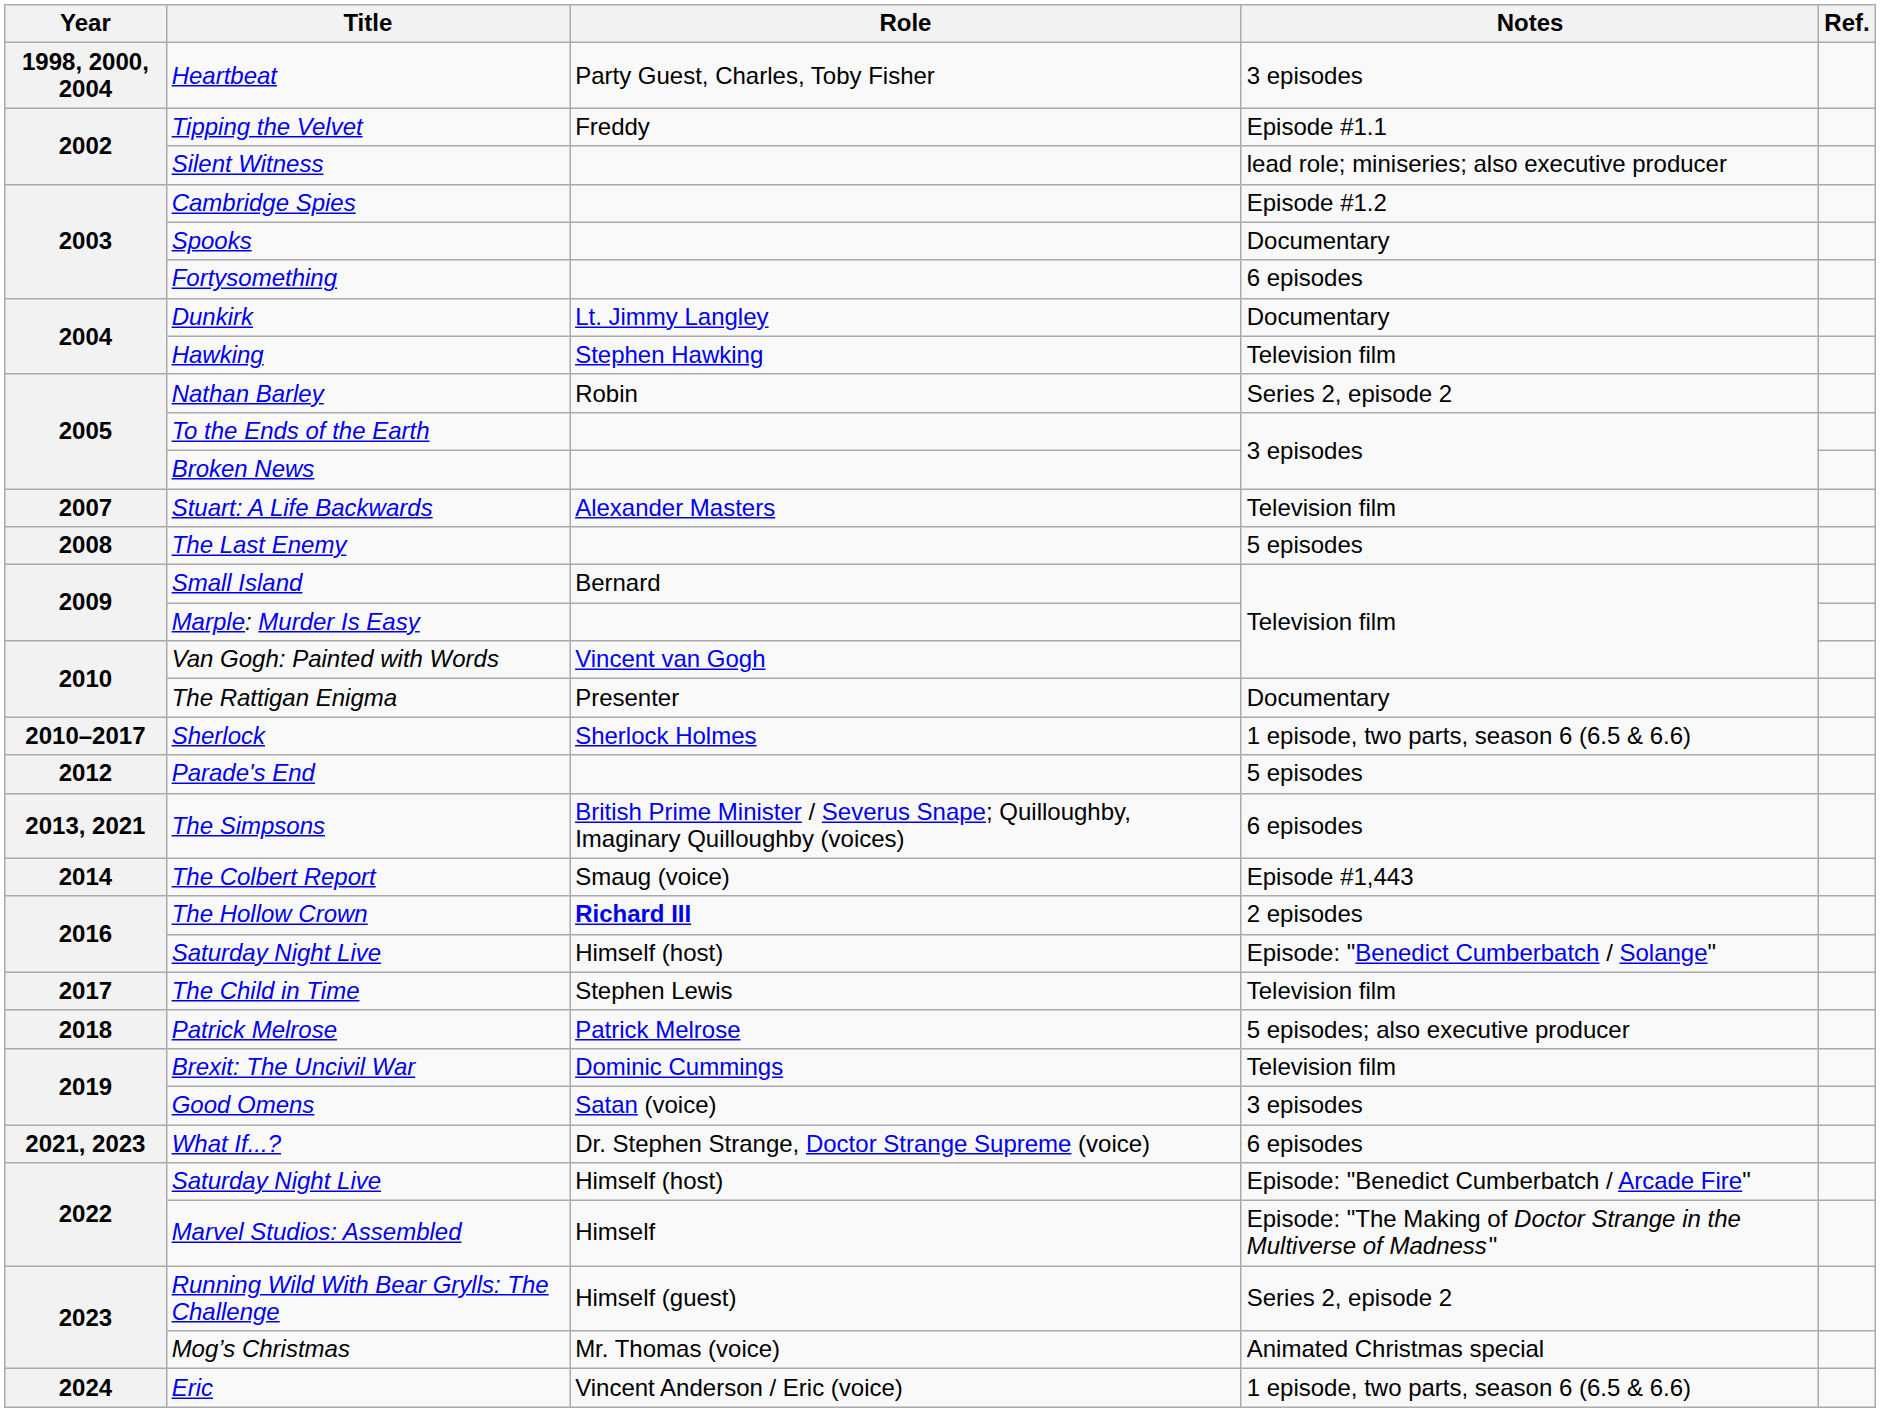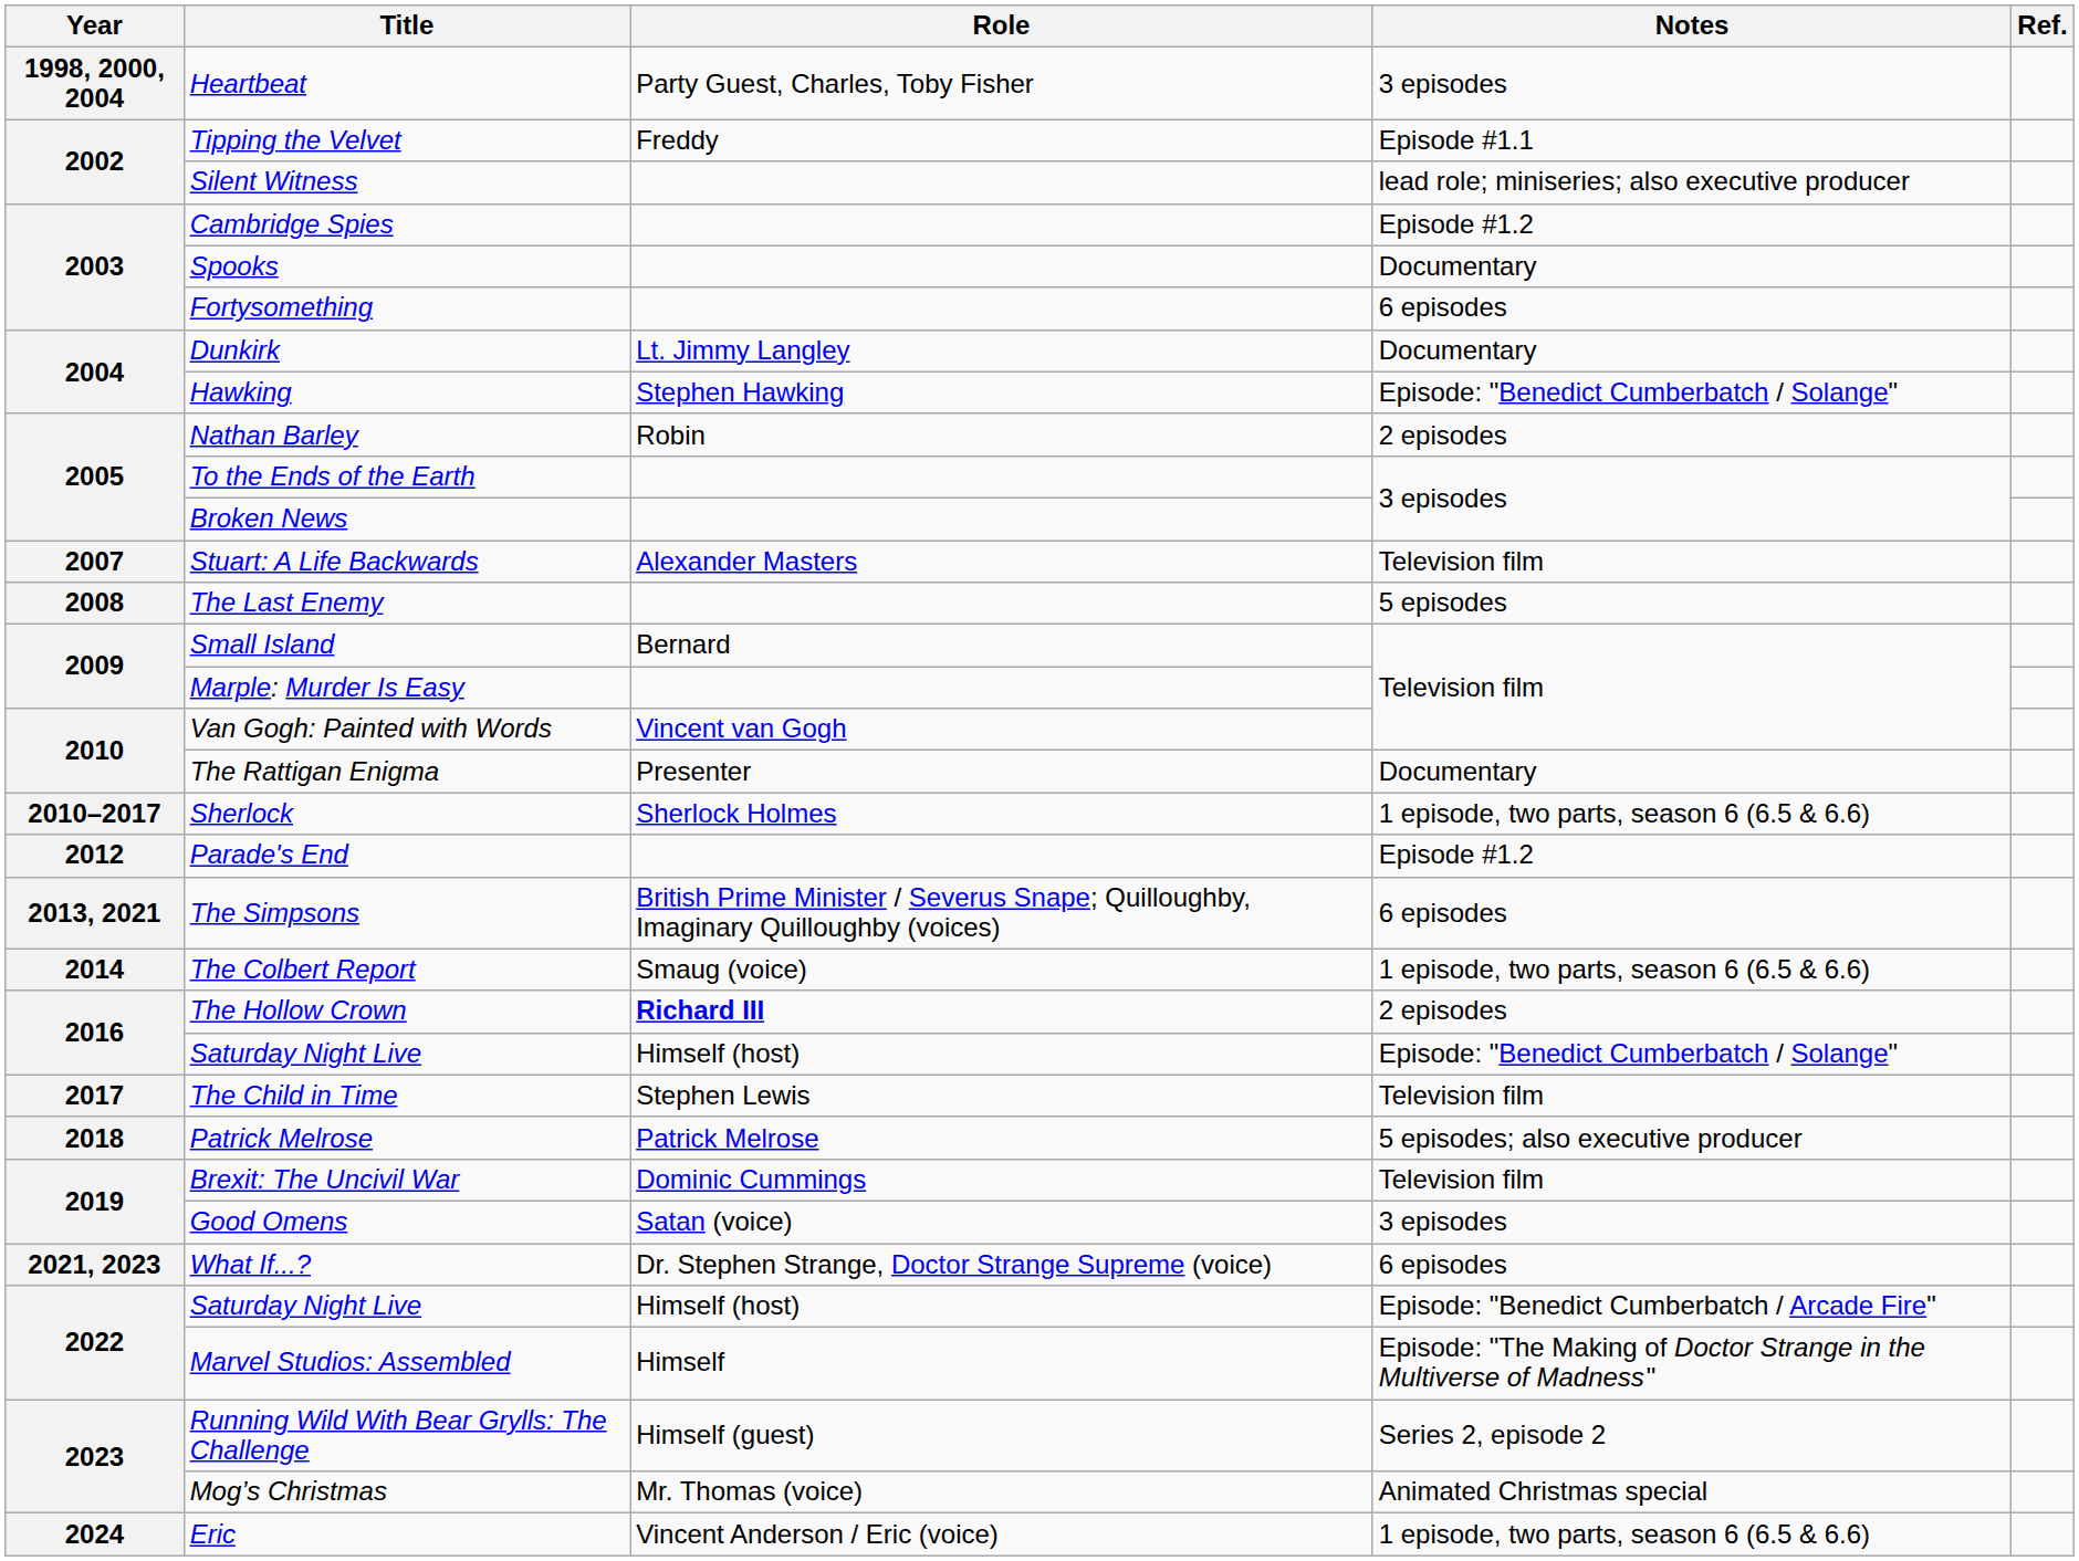 <table class="wikitable plainrowheaders sortable">
 <tr>
 <th scope="col">Year</th>
 <th scope="col">Title</th>
 <th scope="col">Role</th>
 <th scope="col" class="unsortable">Notes</th>
 <th scope="col" class="unsortable">Ref.</th>
 </tr>
 <tr>
 <th scope="row">1998, 2000, 2004</th>
 <td><em><a href='#'>Heartbeat</a></em></td>
 <td>Party Guest, Charles, Toby Fisher</td>
 <td>3 episodes</td>
 <td style="text-align: center;"></td>
 </tr>
 <tr>
 <th rowspan="2" scope="row">2002</th>
 <td><em><a href='#'>Tipping the Velvet</a></em></td>
 <td>Freddy</td>
 <td>Episode #1.1</td>
 <td style="text-align: center;"></td>
 </tr>
 <tr>
 <td><em><a href='#'>Silent Witness</a></em></td>
 <td></td>
 <td>lead role; miniseries; also executive producer</td>
 <td style="text-align: center;"></td>
 </tr>
 <tr>
 <th rowspan="3" scope="row">2003</th>
 <td><em><a href='#'>Cambridge Spies</a></em></td>
 <td></td>
 <td>Episode #1.2</td>
 <td style="text-align: center;"></td>
 </tr>
 <tr>
 <td><em><a href='#'>Spooks</a></em></td>
 <td></td>
 <td>Documentary</td>
 <td style="text-align: center;"></td>
 </tr>
 <tr>
 <td><em><a href='#'>Fortysomething</a></em></td>
 <td></td>
 <td>6 episodes</td>
 <td style="text-align: center;"></td>
 </tr>
 <tr>
 <th rowspan="2" scope="row">2004</th>
 <td><em><a href='#'>Dunkirk</a></em></td>
 <td><a href='#'>Lt. Jimmy Langley</a></td>
 <td>Documentary</td>
 <td style="text-align: center;"></td>
 </tr>
 <tr>
 <td><em><a href='#'>Hawking</a></em></td>
 <td><a href='#'>Stephen Hawking</a></td>
-<td>Television film</td>
+<td>Episode: "<a href='#'>Benedict Cumberbatch</a> / <a href='#'>Solange</a>"</td>
 <td style="text-align: center;"></td>
 </tr>
 <tr>
 <th rowspan="3" scope="row">2005</th>
 <td><em><a href='#'>Nathan Barley</a></em></td>
 <td>Robin</td>
-<td>Series 2, episode 2</td>
+<td>2 episodes</td>
 <td style="text-align: center;"></td>
 </tr>
 <tr>
 <td><em><a href='#'>To the Ends of the Earth</a></em></td>
 <td></td>
 <td rowspan="2">3 episodes</td>
 <td style="text-align: center;"></td>
 </tr>
 <tr>
 <td><em><a href='#'>Broken News</a></em></td>
 <td></td>
 <td style="text-align: center;"></td>
 </tr>
 <tr>
 <th scope="row">2007</th>
 <td><em><a href='#'>Stuart: A Life Backwards</a></em></td>
 <td><a href='#'>Alexander Masters</a></td>
 <td>Television film</td>
 <td style="text-align: center;"></td>
 </tr>
 <tr>
 <th scope="row">2008</th>
 <td><em><a href='#'>The Last Enemy</a></em></td>
 <td></td>
 <td>5 episodes</td>
 <td style="text-align: center;"></td>
 </tr>
 <tr>
 <th rowspan="2" scope="row">2009</th>
 <td><em><a href='#'>Small Island</a></em></td>
 <td>Bernard</td>
 <td rowspan="3">Television film</td>
 <td style="text-align: center;"></td>
 </tr>
 <tr>
 <td><em><a href='#'>Marple</a>: <a href='#'>Murder Is Easy</a></em></td>
 <td></td>
 <td style="text-align: center;"></td>
 </tr>
 <tr>
 <th rowspan="2" scope="row">2010</th>
 <td><em>Van Gogh: Painted with Words</em></td>
 <td><a href='#'>Vincent van Gogh</a></td>
 <td style="text-align: center;"></td>
 </tr>
 <tr>
 <td><em>The Rattigan Enigma</em></td>
 <td>Presenter</td>
 <td>Documentary</td>
 <td style="text-align: center;"></td>
 </tr>
 <tr>
 <th scope="row">2010–2017</th>
 <td><em><a href='#'>Sherlock</a></em></td>
 <td><a href='#'>Sherlock Holmes</a></td>
 <td>1 episode, two parts, season 6 (6.5 & 6.6)</td>
 <td style="text-align: center;"></td>
 </tr>
 <tr>
 <th scope="row">2012</th>
 <td><em><a href='#'>Parade's End</a></em></td>
 <td></td>
-<td>5 episodes</td>
+<td>Episode #1.2</td>
 <td style="text-align: center;"></td>
 </tr>
 <tr>
 <th scope="row">2013, 2021</th>
 <td><em><a href='#'>The Simpsons</a></em></td>
 <td><a href='#'>British Prime Minister</a> / <a href='#'>Severus Snape</a>; Quilloughby, Imaginary Quilloughby (voices)</td>
 <td>6 episodes</td>
 <td style="text-align: center;"></td>
 </tr>
 <tr>
 <th scope="row">2014</th>
 <td><em><a href='#'>The Colbert Report</a></em></td>
 <td>Smaug (voice)</td>
-<td>Episode #1,443</td>
+<td>1 episode, two parts, season 6 (6.5 & 6.6)</td>
 <td style="text-align: center;"></td>
 </tr>
 <tr>
 <th rowspan="2" scope="row">2016</th>
 <td><em><a href='#'>The Hollow Crown</a></em></td>
 <td><strong><a href='#'>Richard III</a></strong></td>
 <td>2 episodes</td>
 <td style="text-align: center;"></td>
 </tr>
 <tr>
 <td><em><a href='#'>Saturday Night Live</a></em></td>
 <td>Himself (host)</td>
 <td>Episode: "<a href='#'>Benedict Cumberbatch</a> / <a href='#'>Solange</a>"</td>
 <td style="text-align: center;"></td>
 </tr>
 <tr>
 <th scope="row">2017</th>
 <td><em><a href='#'>The Child in Time</a></em></td>
 <td>Stephen Lewis</td>
 <td>Television film</td>
 <td style="text-align: center;"></td>
 </tr>
 <tr>
 <th scope="row">2018</th>
 <td><em><a href='#'>Patrick Melrose</a></em></td>
 <td><a href='#'>Patrick Melrose</a></td>
 <td>5 episodes; also executive producer</td>
 <td style="text-align: center;"></td>
 </tr>
 <tr>
 <th rowspan="2" scope="row">2019</th>
 <td><em><a href='#'>Brexit: The Uncivil War</a></em></td>
 <td><a href='#'>Dominic Cummings</a></td>
 <td>Television film</td>
 <td style="text-align: center;"></td>
 </tr>
 <tr>
 <td><em><a href='#'>Good Omens</a></em></td>
 <td><a href='#'>Satan</a> (voice)</td>
 <td>3 episodes</td>
 <td style="text-align: center;"></td>
 </tr>
 <tr>
 <th scope="row">2021, 2023</th>
 <td><em><a href='#'>What If...?</a></em></td>
 <td>Dr. Stephen Strange, <a href='#'>Doctor Strange Supreme</a> (voice)</td>
 <td>6 episodes</td>
 <td style="text-align: center;"></td>
 </tr>
 <tr>
 <th rowspan="2" scope="row">2022</th>
 <td><em><a href='#'>Saturday Night Live</a></em></td>
 <td>Himself (host)</td>
 <td>Episode: "Benedict Cumberbatch / <a href='#'>Arcade Fire</a>"</td>
 <td></td>
 </tr>
 <tr>
 <td><em><a href='#'>Marvel Studios: Assembled</a></em></td>
 <td>Himself</td>
 <td>Episode: "The Making of <em>Doctor Strange in the Multiverse of Madness</em> "</td>
 <td></td>
 </tr>
 <tr>
 <th rowspan="2" scope="row">2023</th>
 <td><em><a href='#'>Running Wild With Bear Grylls: The Challenge</a></em></td>
 <td>Himself (guest)</td>
 <td>Series 2, episode 2</td>
 <td></td>
 </tr>
 <tr>
 <td><em>Mog’s Christmas</em></td>
 <td>Mr. Thomas (voice)</td>
 <td>Animated Christmas special</td>
 <td></td>
 </tr>
 <tr>
 <th scope="row">2024</th>
 <td><em><a href='#'>Eric</a></em></td>
 <td>Vincent Anderson / Eric (voice)</td>
 <td>1 episode, two parts, season 6 (6.5 & 6.6)</td>
 <td></td>
 </tr>
 </table>
